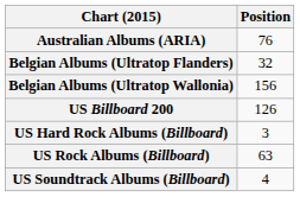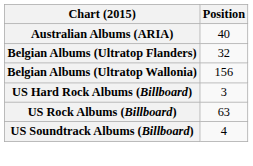 <table class="wikitable plainrowheaders sortable" style="text-align:center">
 <tr>
 <th scope="col">Chart (2015)</th>
 <th scope="col">Position</th>
 </tr>
 <tr>
 <th scope="row">Australian Albums (ARIA)</th>
-<td>76</td>
+<td>40</td>
 </tr>
 <tr>
 <th scope="row">Belgian Albums (Ultratop Flanders)</th>
 <td>32</td>
 </tr>
 <tr>
 <th scope="row">Belgian Albums (Ultratop Wallonia)</th>
 <td>156</td>
-</tr>
-<tr>
-<th scope="row">US <em>Billboard</em> 200</th>
-<td>126</td>
 </tr>
 <tr>
 <th scope="row">US Hard Rock Albums (<em>Billboard</em>)</th>
 <td>3</td>
 </tr>
 <tr>
 <th scope="row">US Rock Albums (<em>Billboard</em>)</th>
 <td>63</td>
 </tr>
 <tr>
 <th scope="row">US Soundtrack Albums (<em>Billboard</em>)</th>
 <td>4</td>
 </tr>
 </table>
